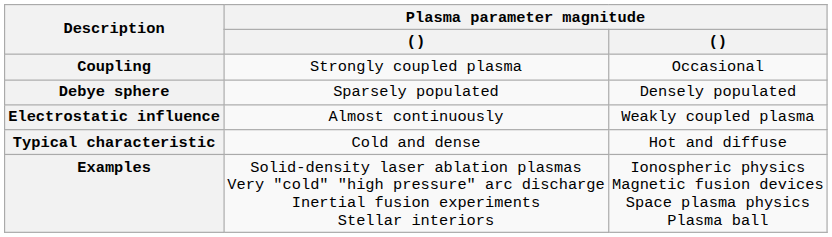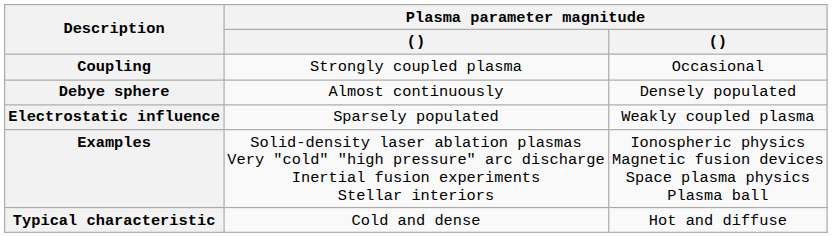 <table class="wikitable" style="text-align:center">
 <tr>
 <th rowspan=2>Description</th>
 <th colspan=2>Plasma parameter magnitude</th>
 </tr>
 <tr>
 <th> ()</th>
 <th> ()</th>
 </tr>
 <tr>
 <th>Coupling</th>
 <td>Strongly coupled plasma</td>
 <td>Occasional</td>
 </tr>
 <tr>
 <th>Debye sphere</th>
-<td>Sparsely populated</td>
+<td>Almost continuously</td>
 <td>Densely populated</td>
 </tr>
 <tr>
 <th>Electrostatic influence</th>
-<td>Almost continuously</td>
+<td>Sparsely populated</td>
 <td>Weakly coupled plasma</td>
+</tr>
+<tr style="vertical-align:top;">
+<th>Examples</th>
+<td>Solid-density laser ablation plasmas<br>Very "cold" "high pressure" arc discharge<br>Inertial fusion experiments<br>Stellar interiors</td>
+<td>Ionospheric physics<br>Magnetic fusion devices<br>Space plasma physics<br>Plasma ball</td>
 </tr>
 <tr>
 <th>Typical characteristic</th>
 <td>Cold and dense</td>
 <td>Hot and diffuse</td>
 </tr>
-<tr style="vertical-align:top;">
-<th>Examples</th>
-<td>Solid-density laser ablation plasmas<br>Very "cold" "high pressure" arc discharge<br>Inertial fusion experiments<br>Stellar interiors</td>
-<td>Ionospheric physics<br>Magnetic fusion devices<br>Space plasma physics<br>Plasma ball</td>
-</tr>
 </table>
